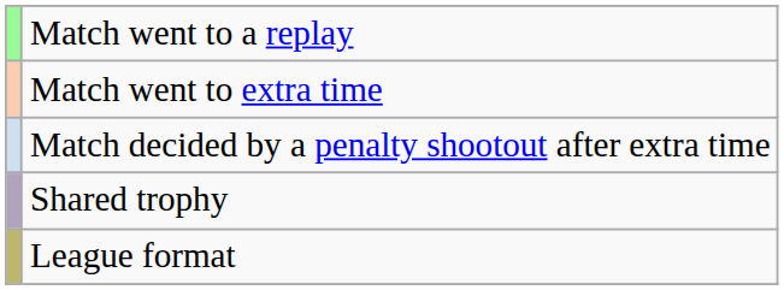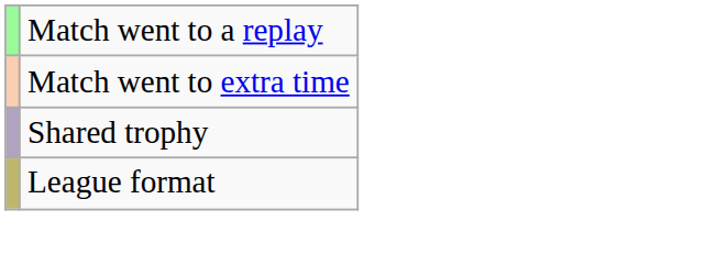 <table class="wikitable">
 <tr>
 <td style="background-color:#98FB98"></td>
 <td>Match went to a <a href='#'>replay</a></td>
 </tr>
 <tr>
 <td style="background-color:#FBCEB1"></td>
 <td>Match went to <a href='#'>extra time</a></td>
 </tr>
 <tr>
-<td style="background-color:#cedff2"></td>
-<td>Match decided by a <a href='#'>penalty shootout</a> after extra time</td>
-</tr>
-<tr>
 <td style="background-color:#afa3bf"></td>
 <td>Shared trophy</td>
 </tr>
 <tr>
 <td style="background-color:#BDB76B"></td>
 <td>League format</td>
 </tr>
 </table>
